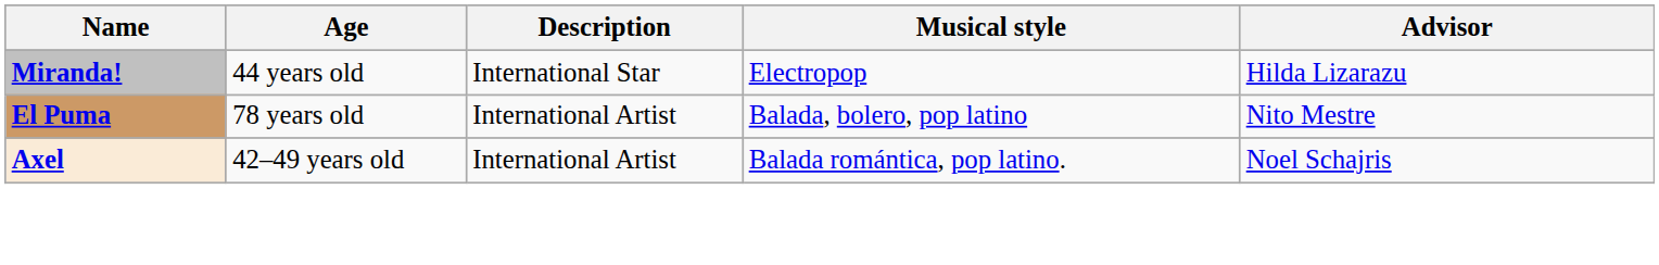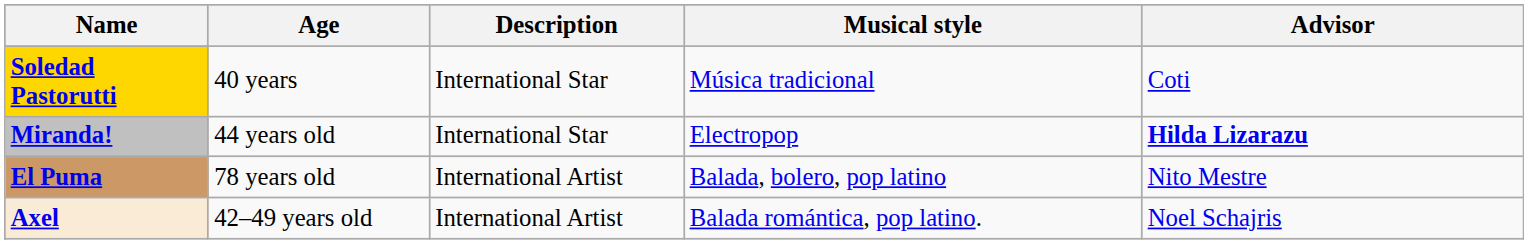 <table class="wikitable" style="font-size:90%; width:100%">
 <tr>
 <th width="08%">Name</th>
 <th width="05%">Age</th>
 <th width="10%">Description</th>
 <th width="18%">Musical style</th>
 <th width="15%">Advisor</th>
 </tr>
 <tr>
+<td style="background:gold"><strong><a href='#'>Soledad Pastorutti</a></strong></td>
+<td>40 years</td>
+<td>International Star</td>
+<td><a href='#'>Música tradicional</a></td>
+<td><a href='#'>Coti</a></td>
+</tr>
+<tr>
 <td style="background:silver"><strong><a href='#'>Miranda!</a></strong></td>
 <td>44 years old</td>
 <td>International Star</td>
 <td><a href='#'>Electropop</a></td>
-<td><a href='#'>Hilda Lizarazu</a></td>
+<td><strong><a href='#'>Hilda Lizarazu</a></strong></td>
 </tr>
 <tr>
 <td style="background:#c96"><strong><a href='#'>El Puma</a></strong></td>
 <td>78 years old</td>
 <td>International Artist</td>
 <td><a href='#'>Balada</a>, <a href='#'>bolero</a>, <a href='#'>pop latino</a></td>
 <td><a href='#'>Nito Mestre</a></td>
 </tr>
 <tr>
 <td style="background:AntiqueWhite"><strong><a href='#'>Axel</a></strong></td>
 <td nowrap>42–49 years old</td>
 <td>International Artist</td>
 <td><a href='#'>Balada romántica</a>, <a href='#'>pop latino</a>.</td>
 <td><a href='#'>Noel Schajris</a></td>
 </tr>
 </table>
